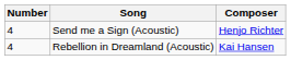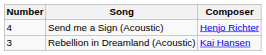 <table class="wikitable">
 <tr>
 <th>Number</th>
 <th>Song</th>
 <th>Composer</th>
 </tr>
 <tr>
 <td>4</td>
 <td>Send me a Sign (Acoustic)</td>
 <td><a href='#'>Henjo Richter</a></td>
 </tr>
 <tr>
-<td>4</td>
+<td>3</td>
 <td>Rebellion in Dreamland (Acoustic)</td>
 <td><a href='#'>Kai Hansen</a></td>
 </tr>
 </table>
